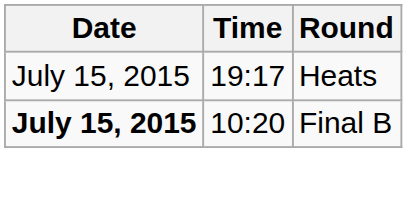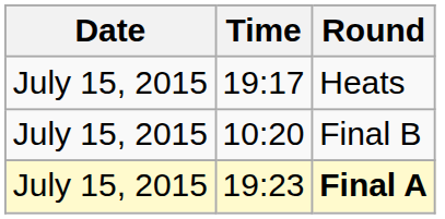 <table class="wikitable">
 <tr>
 <th>Date</th>
 <th>Time</th>
 <th>Round</th>
 </tr>
 <tr>
 <td>July 15, 2015</td>
 <td>19:17</td>
 <td>Heats</td>
 </tr>
 <tr>
-<td><strong>July 15, 2015</strong></td>
+<td>July 15, 2015</td>
 <td>10:20</td>
 <td>Final B</td>
 </tr>
+<tr style=background:lemonchiffon>
+<td>July 15, 2015</td>
+<td>19:23</td>
+<td><strong>Final A</strong></td>
+</tr>
 </table>
